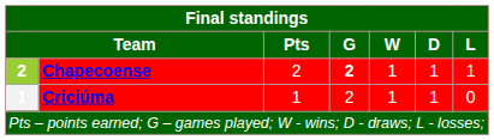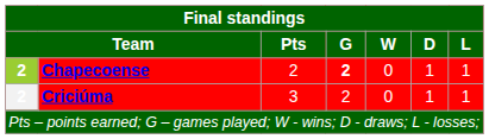 <table class="wikitable" style="text-align:center; color:white; background:#ff0000">
 <tr>
 <th style="background:#006400" colspan="10">Final standings</th>
 </tr>
 <tr>
 <th style="background:#006400" colspan="2">Team</th>
 <th style="background:#006400">Pts</th>
 <th style="background:#006400">G</th>
 <th style="background:#006400">W</th>
 <th style="background:#006400">D</th>
 <th style="background:#006400">L</th>
 </tr>
 <tr>
 <th style="background:#9acd32">2</th>
 <td align="left"><strong><a href='#'><span>Chapecoense</span></a></strong></td>
 <td>2</td>
 <td><strong>2</strong></td>
-<td>1</td>
+<td>0</td>
 <td>1</td>
 <td>1</td>
 </tr>
 <tr>
-<th>1</th>
+<th>2</th>
 <td align="left"><strong><a href='#'><span>Criciúma</span></a></strong></td>
-<td>1</td>
+<td>3</td>
 <td>2</td>
+<td>0</td>
 <td>1</td>
 <td>1</td>
-<td>0</td>
 </tr>
 <tr>
 <td colspan="10" style="background:#006400; font-size:90%; font-style:italic">Pts – points earned; G – games played; W - wins; D - draws; L - losses;</td>
 </tr>
 </table>
